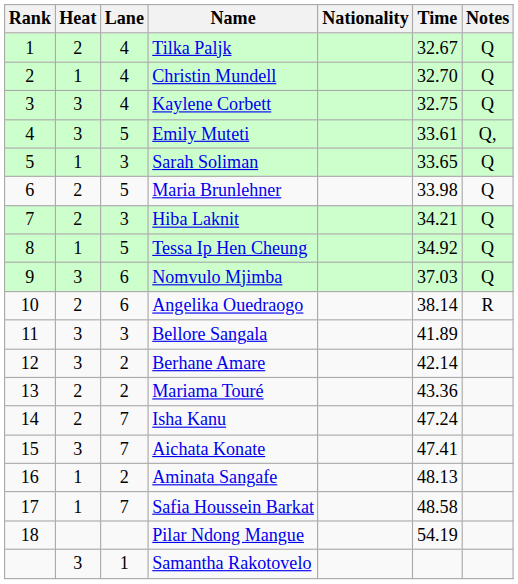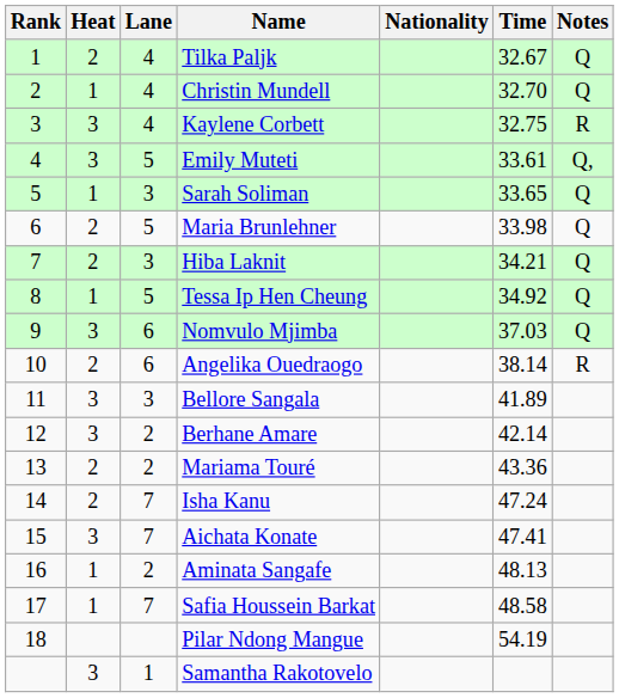 <table class="wikitable sortable" style="text-align:center">
 <tr>
 <th>Rank</th>
 <th>Heat</th>
 <th>Lane</th>
 <th>Name</th>
 <th>Nationality</th>
 <th>Time</th>
 <th>Notes</th>
 </tr>
 <tr bgcolor=ccffcc>
 <td>1</td>
 <td>2</td>
 <td>4</td>
 <td align=left><a href='#'>Tilka Paljk</a></td>
 <td align=left></td>
 <td>32.67</td>
 <td>Q</td>
 </tr>
 <tr bgcolor=ccffcc>
 <td>2</td>
 <td>1</td>
 <td>4</td>
 <td align=left><a href='#'>Christin Mundell</a></td>
 <td align=left></td>
 <td>32.70</td>
 <td>Q</td>
 </tr>
 <tr bgcolor=ccffcc>
 <td>3</td>
 <td>3</td>
 <td>4</td>
 <td align=left><a href='#'>Kaylene Corbett</a></td>
 <td align=left></td>
 <td>32.75</td>
-<td>Q</td>
+<td>R</td>
 </tr>
 <tr bgcolor=ccffcc>
 <td>4</td>
 <td>3</td>
 <td>5</td>
 <td align=left><a href='#'>Emily Muteti</a></td>
 <td align=left></td>
 <td>33.61</td>
 <td>Q, </td>
 </tr>
 <tr bgcolor=ccffcc>
 <td>5</td>
 <td>1</td>
 <td>3</td>
 <td align=left><a href='#'>Sarah Soliman</a></td>
 <td align=left></td>
 <td>33.65</td>
 <td>Q</td>
 </tr>
 <tr>
 <td>6</td>
 <td>2</td>
 <td>5</td>
 <td align=left><a href='#'>Maria Brunlehner</a></td>
 <td align=left></td>
 <td>33.98</td>
 <td>Q</td>
 </tr>
 <tr bgcolor=ccffcc>
 <td>7</td>
 <td>2</td>
 <td>3</td>
 <td align=left><a href='#'>Hiba Laknit</a></td>
 <td align=left></td>
 <td>34.21</td>
 <td>Q</td>
 </tr>
 <tr bgcolor=ccffcc>
 <td>8</td>
 <td>1</td>
 <td>5</td>
 <td align=left><a href='#'>Tessa Ip Hen Cheung</a></td>
 <td align=left></td>
 <td>34.92</td>
 <td>Q</td>
 </tr>
 <tr bgcolor=ccffcc>
 <td>9</td>
 <td>3</td>
 <td>6</td>
 <td align=left><a href='#'>Nomvulo Mjimba</a></td>
 <td align=left></td>
 <td>37.03</td>
 <td>Q</td>
 </tr>
 <tr>
 <td>10</td>
 <td>2</td>
 <td>6</td>
 <td align=left><a href='#'>Angelika Ouedraogo</a></td>
 <td align=left></td>
 <td>38.14</td>
 <td>R</td>
 </tr>
 <tr>
 <td>11</td>
 <td>3</td>
 <td>3</td>
 <td align=left><a href='#'>Bellore Sangala</a></td>
 <td align=left></td>
 <td>41.89</td>
 <td></td>
 </tr>
 <tr>
 <td>12</td>
 <td>3</td>
 <td>2</td>
 <td align=left><a href='#'>Berhane Amare</a></td>
 <td align=left></td>
 <td>42.14</td>
 <td></td>
 </tr>
 <tr>
 <td>13</td>
 <td>2</td>
 <td>2</td>
 <td align=left><a href='#'>Mariama Touré</a></td>
 <td align=left></td>
 <td>43.36</td>
 <td></td>
 </tr>
 <tr>
 <td>14</td>
 <td>2</td>
 <td>7</td>
 <td align=left><a href='#'>Isha Kanu</a></td>
 <td align=left></td>
 <td>47.24</td>
 <td></td>
 </tr>
 <tr>
 <td>15</td>
 <td>3</td>
 <td>7</td>
 <td align=left><a href='#'>Aichata Konate</a></td>
 <td align=left></td>
 <td>47.41</td>
 <td></td>
 </tr>
 <tr>
 <td>16</td>
 <td>1</td>
 <td>2</td>
 <td align=left><a href='#'>Aminata Sangafe</a></td>
 <td align=left></td>
 <td>48.13</td>
 <td></td>
 </tr>
 <tr>
 <td>17</td>
 <td>1</td>
 <td>7</td>
 <td align=left><a href='#'>Safia Houssein Barkat</a></td>
 <td align=left></td>
 <td>48.58</td>
 <td></td>
 </tr>
 <tr>
 <td>18</td>
 <td></td>
 <td></td>
 <td align=left><a href='#'>Pilar Ndong Mangue</a></td>
 <td align=left></td>
 <td>54.19</td>
 <td></td>
 </tr>
 <tr>
 <td></td>
 <td>3</td>
 <td>1</td>
 <td align=left><a href='#'>Samantha Rakotovelo</a></td>
 <td align=left></td>
 <td></td>
 <td></td>
 </tr>
 </table>
